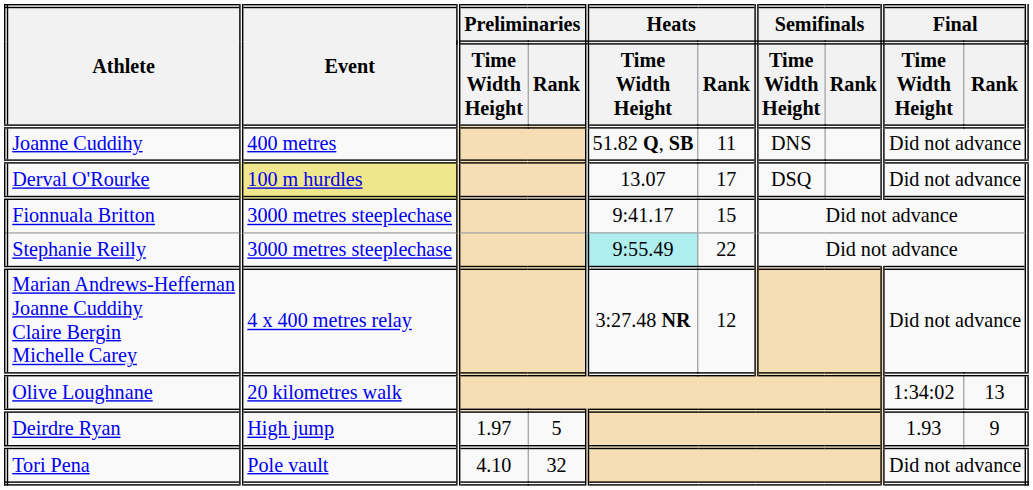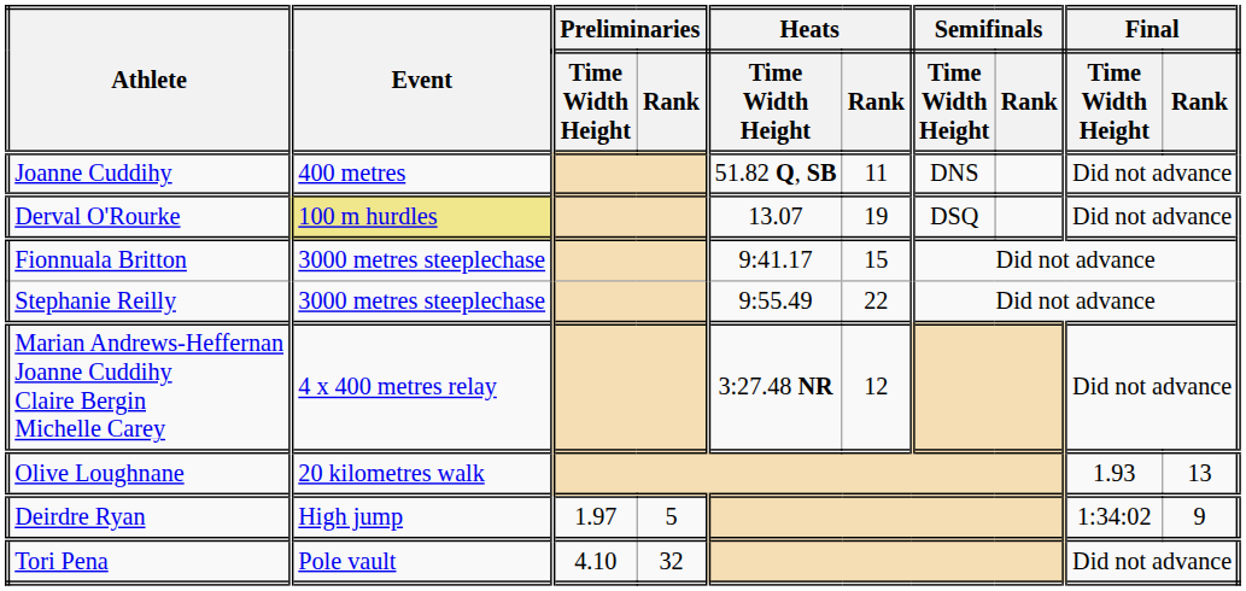 <table class=wikitable style="font-size:90%; border: double;">
 <tr>
 <th rowspan="2" style="border-right:double">Athlete</th>
 <th rowspan="2" style="border-right:double">Event</th>
 <th colspan="2" style="border-right:double; border-bottom:double;">Preliminaries</th>
 <th colspan="2" style="border-right:double; border-bottom:double;">Heats</th>
 <th colspan="2" style="border-right:double; border-bottom:double;">Semifinals</th>
 <th colspan="2" style="border-right:double; border-bottom:double;">Final</th>
 </tr>
 <tr>
 <th>Time<br>Width<br>Height</th>
 <th style="border-right:double">Rank</th>
 <th>Time<br>Width<br>Height</th>
 <th style="border-right:double">Rank</th>
 <th>Time<br>Width<br>Height</th>
 <th style="border-right:double">Rank</th>
 <th>Time<br>Width<br>Height</th>
 <th style="border-right:double">Rank</th>
 </tr>
 <tr style="border-top: double;">
 <td style="border-right:double"><a href='#'>Joanne Cuddihy</a></td>
 <td style="border-right:double"><a href='#'>400 metres</a></td>
 <td style="border-right:double" colspan= 2 bgcolor="wheat"></td>
 <td align=center>51.82 <strong>Q</strong>, <strong>SB</strong></td>
 <td align=center style="border-right:double">11</td>
 <td align=center>DNS</td>
 <td align=center style="border-right:double"></td>
 <td colspan="2" align=center>Did not advance</td>
 </tr>
 <tr style="border-top: double;">
 <td style="border-right:double"><a href='#'>Derval O'Rourke</a></td>
 <td style="background: khaki; border-right:double"><a href='#'>100 m hurdles</a></td>
 <td style="border-right:double" colspan= 2 bgcolor="wheat"></td>
 <td align=center>13.07</td>
-<td align=center style="border-right:double">17</td>
+<td align=center style="border-right:double">19</td>
 <td align=center>DSQ</td>
 <td align=center style="border-right:double"></td>
 <td colspan="2" align=center>Did not advance</td>
 </tr>
 <tr style="border-top: double;">
 <td style="border-right:double"><a href='#'>Fionnuala Britton</a></td>
 <td style="border-right:double"><a href='#'>3000 metres steeplechase</a></td>
 <td style="border-right:double" colspan= 2 bgcolor="wheat"></td>
 <td align=center>9:41.17</td>
 <td align=center style="border-right:double">15</td>
 <td align=center style="border-right:double" colspan= 4>Did not advance</td>
 </tr>
 <tr>
 <td style="border-right:double"><a href='#'>Stephanie Reilly</a></td>
 <td style="border-right:double"><a href='#'>3000 metres steeplechase</a></td>
 <td style="border-right:double" colspan= 2 bgcolor="wheat"></td>
-<td align=center style="background: paleturquoise;">9:55.49</td>
+<td align=center>9:55.49</td>
 <td align=center style="border-right:double">22</td>
 <td align=center style="border-right:double" colspan= 4>Did not advance</td>
 </tr>
 <tr style="border-top: double;">
 <td style="border-right:double"><a href='#'>Marian Andrews-Heffernan</a><br><a href='#'>Joanne Cuddihy</a><br><a href='#'>Claire Bergin</a><br><a href='#'>Michelle Carey</a><br></td>
 <td style="border-right:double"><a href='#'>4 x 400 metres relay</a></td>
 <td style="border-right:double" colspan= 2 bgcolor="wheat"></td>
 <td align=center>3:27.48 <strong>NR</strong></td>
 <td align=center style="border-right:double">12</td>
 <td style="border-right:double" colspan= 2 bgcolor="wheat"></td>
 <td colspan="2" align=center>Did not advance</td>
 </tr>
 <tr style="border-top: double;">
 <td style="border-right:double"><a href='#'>Olive Loughnane</a></td>
 <td style="border-right:double"><a href='#'>20 kilometres walk</a></td>
 <td style="border-right:double" colspan= 6 bgcolor="wheat"></td>
-<td align=center>1:34:02</td>
+<td align=center>1.93</td>
 <td align=center>13</td>
 </tr>
 <tr style="border-top: double;">
 <td style="border-right:double"><a href='#'>Deirdre Ryan</a></td>
 <td style="border-right:double"><a href='#'>High jump</a></td>
 <td align=center>1.97</td>
 <td align=center style="border-right:double">5</td>
 <td style="border-right:double" colspan= 4 bgcolor="wheat"></td>
-<td align=center>1.93</td>
+<td align=center>1:34:02</td>
 <td align=center>9</td>
 </tr>
 <tr style="border-top: double;">
 <td style="border-right:double"><a href='#'>Tori Pena</a></td>
 <td style="border-right:double"><a href='#'>Pole vault</a></td>
 <td align=center>4.10</td>
 <td align=center style="border-right:double">32</td>
 <td style="border-right:double" colspan= 4 bgcolor="wheat"></td>
 <td colspan="2" align=center>Did not advance</td>
 </tr>
 </table>
